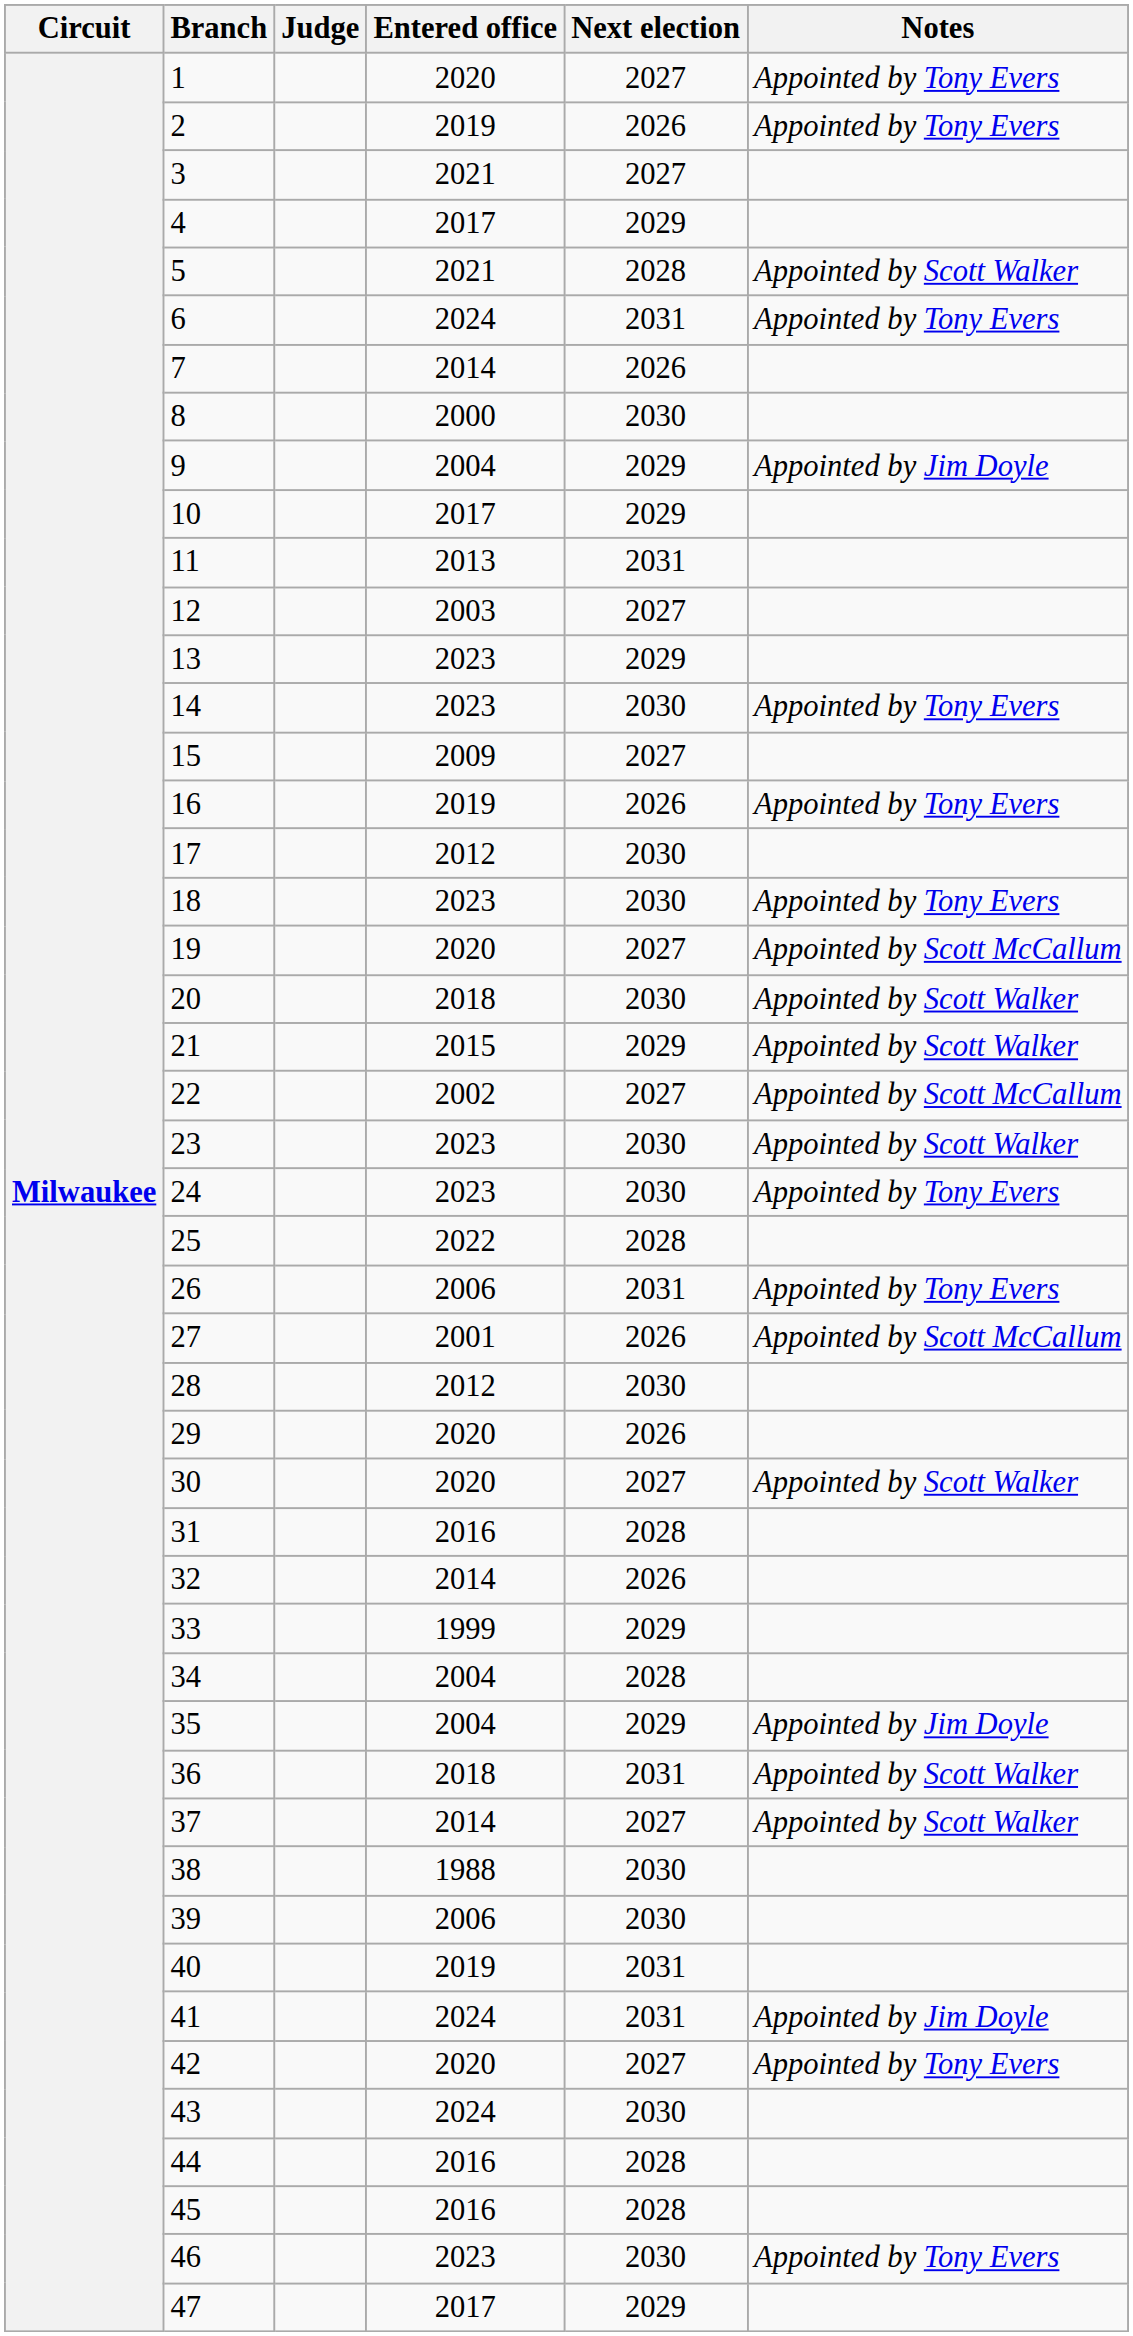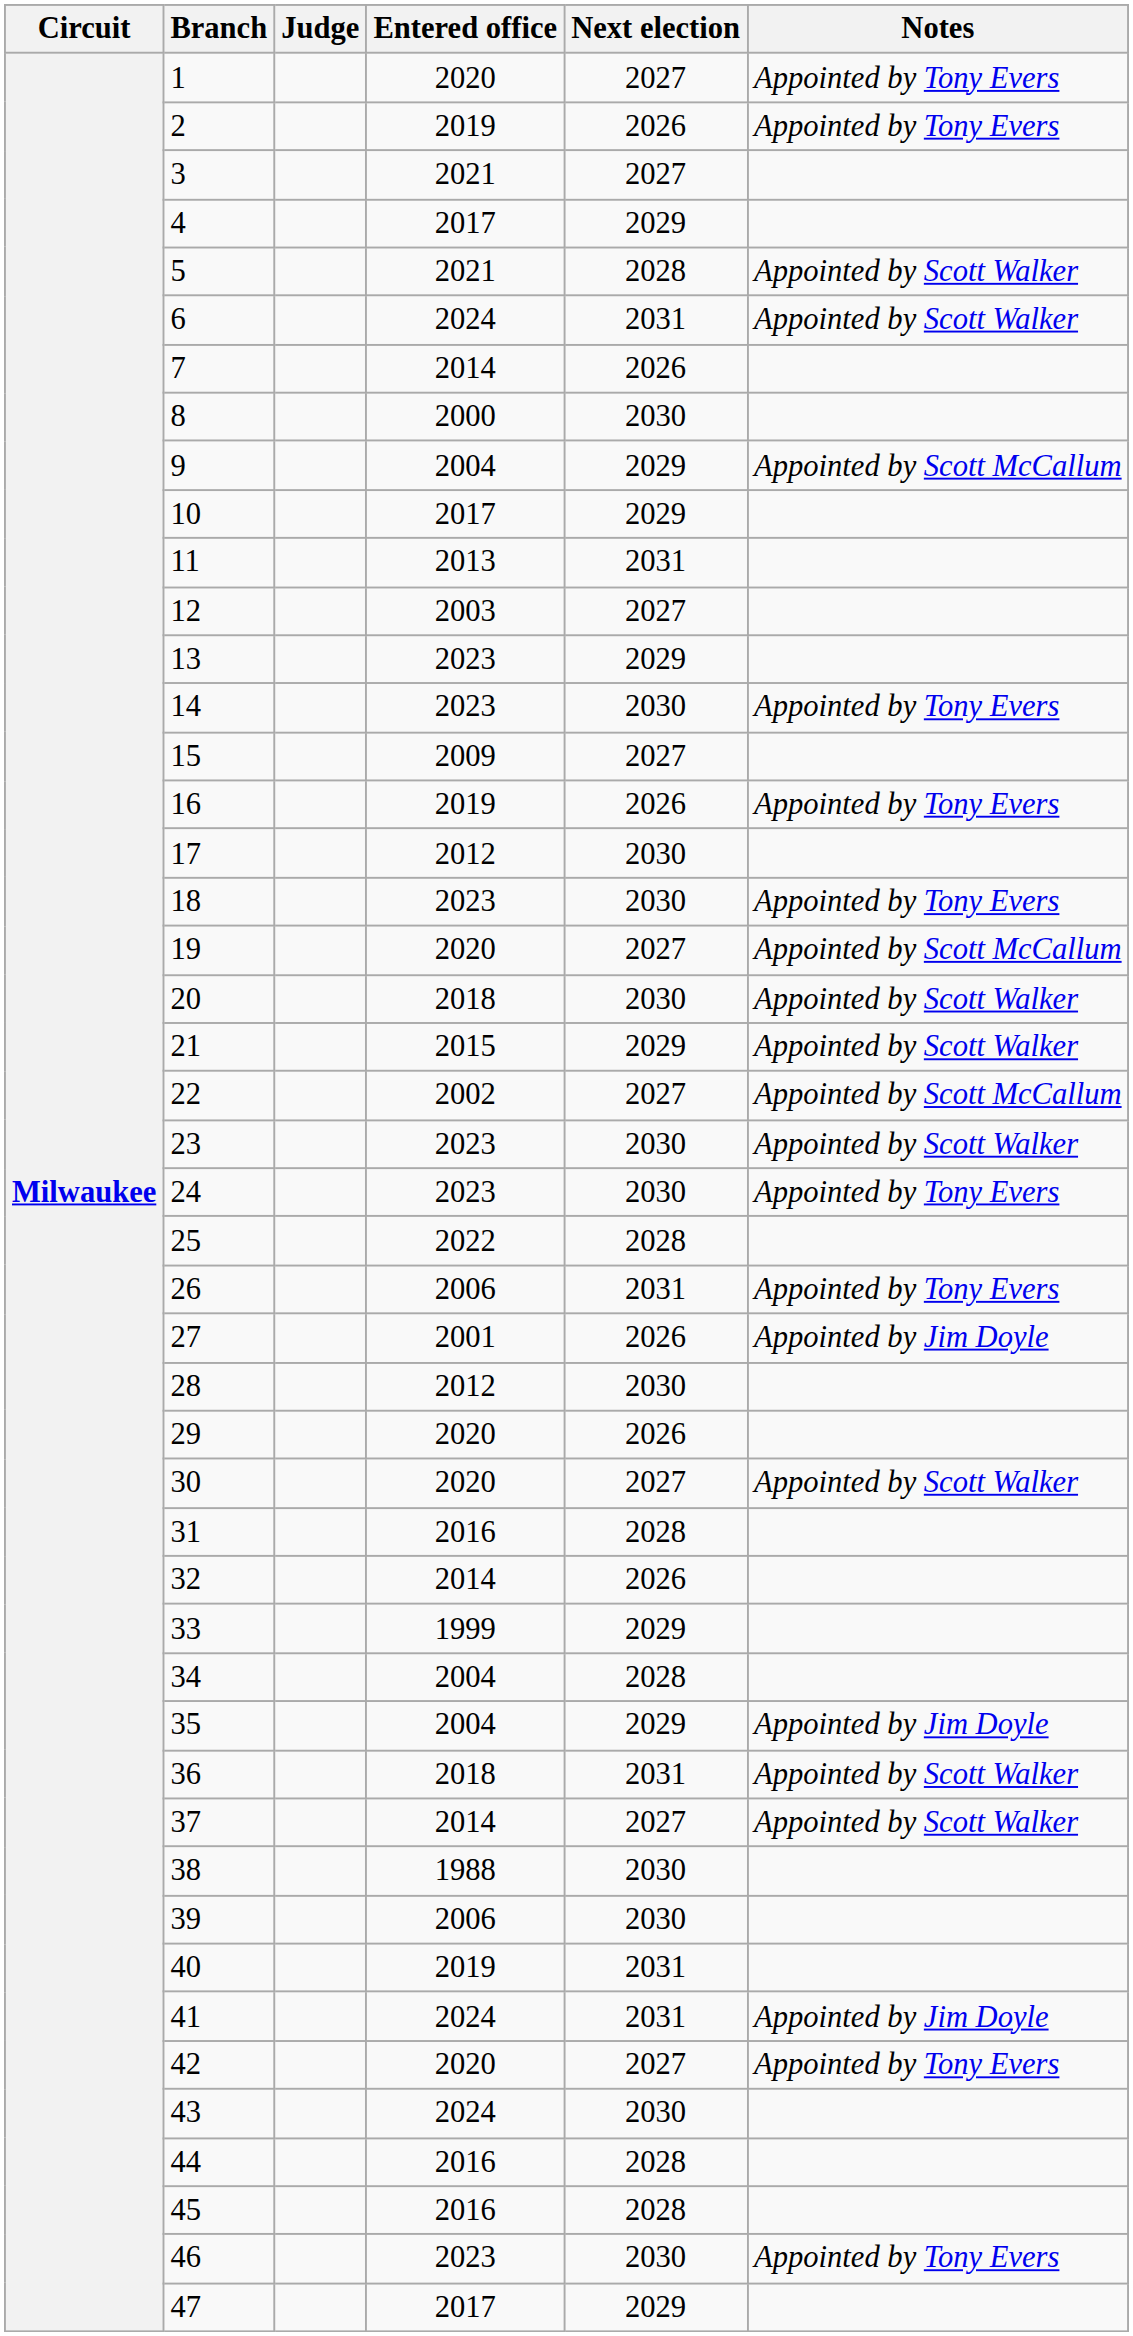 <table class="wikitable sortable">
 <tr>
 <th>Circuit</th>
 <th>Branch</th>
 <th>Judge</th>
 <th>Entered office</th>
 <th>Next election</th>
 <th>Notes</th>
 </tr>
 <tr>
 <th rowspan="47"><a href='#'>Milwaukee</a></th>
 <td>1</td>
 <td></td>
 <td align="center">2020</td>
 <td align="center">2027</td>
 <td><em>Appointed by <a href='#'>Tony Evers</a></em></td>
 </tr>
 <tr>
 <td>2</td>
 <td></td>
 <td align="center">2019</td>
 <td align="center">2026</td>
 <td><em>Appointed by <a href='#'>Tony Evers</a></em></td>
 </tr>
 <tr>
 <td>3</td>
 <td></td>
 <td align="center">2021</td>
 <td align="center">2027</td>
 <td></td>
 </tr>
 <tr>
 <td>4</td>
 <td></td>
 <td align="center">2017</td>
 <td align="center">2029</td>
 <td></td>
 </tr>
 <tr>
 <td>5</td>
 <td></td>
 <td align="center">2021</td>
 <td align="center">2028</td>
 <td><em>Appointed by <a href='#'>Scott Walker</a></em></td>
 </tr>
 <tr>
 <td>6</td>
 <td></td>
 <td align="center">2024</td>
 <td align="center">2031</td>
-<td><em>Appointed by <a href='#'>Tony Evers</a></em></td>
+<td><em>Appointed by <a href='#'>Scott Walker</a></em></td>
 </tr>
 <tr>
 <td>7</td>
 <td></td>
 <td align="center">2014</td>
 <td align="center">2026</td>
 <td></td>
 </tr>
 <tr>
 <td>8</td>
 <td></td>
 <td align="center">2000</td>
 <td align="center">2030</td>
 <td></td>
 </tr>
 <tr>
 <td>9</td>
 <td></td>
 <td align="center">2004</td>
 <td align="center">2029</td>
-<td><em>Appointed by <a href='#'>Jim Doyle</a></em></td>
+<td><em>Appointed by <a href='#'>Scott McCallum</a></em></td>
 </tr>
 <tr>
 <td>10</td>
 <td></td>
 <td align="center">2017</td>
 <td align="center">2029</td>
 <td></td>
 </tr>
 <tr>
 <td>11</td>
 <td></td>
 <td align="center">2013</td>
 <td align="center">2031</td>
 <td></td>
 </tr>
 <tr>
 <td>12</td>
 <td></td>
 <td align="center">2003</td>
 <td align="center">2027</td>
 <td></td>
 </tr>
 <tr>
 <td>13</td>
 <td></td>
 <td align="center">2023</td>
 <td align="center">2029</td>
 <td></td>
 </tr>
 <tr>
 <td>14</td>
 <td></td>
 <td align="center">2023</td>
 <td align="center">2030</td>
 <td><em>Appointed by <a href='#'>Tony Evers</a></em></td>
 </tr>
 <tr>
 <td>15</td>
 <td></td>
 <td align="center">2009</td>
 <td align="center">2027</td>
 <td></td>
 </tr>
 <tr>
 <td>16</td>
 <td></td>
 <td align="center">2019</td>
 <td align="center">2026</td>
 <td><em>Appointed by <a href='#'>Tony Evers</a></em></td>
 </tr>
 <tr>
 <td>17</td>
 <td></td>
 <td align="center">2012</td>
 <td align="center">2030</td>
 <td></td>
 </tr>
 <tr>
 <td>18</td>
 <td></td>
 <td align="center">2023</td>
 <td align="center">2030</td>
 <td><em>Appointed by <a href='#'>Tony Evers</a></em></td>
 </tr>
 <tr>
 <td>19</td>
 <td></td>
 <td align="center">2020</td>
 <td align="center">2027</td>
 <td><em>Appointed by <a href='#'>Scott McCallum</a></em></td>
 </tr>
 <tr>
 <td>20</td>
 <td></td>
 <td align="center">2018</td>
 <td align="center">2030</td>
 <td><em>Appointed by <a href='#'>Scott Walker</a></em></td>
 </tr>
 <tr>
 <td>21</td>
 <td></td>
 <td align="center">2015</td>
 <td align="center">2029</td>
 <td><em>Appointed by <a href='#'>Scott Walker</a></em></td>
 </tr>
 <tr>
 <td>22</td>
 <td></td>
 <td align="center">2002</td>
 <td align="center">2027</td>
 <td><em>Appointed by <a href='#'>Scott McCallum</a></em></td>
 </tr>
 <tr>
 <td>23</td>
 <td></td>
 <td align="center">2023</td>
 <td align="center">2030</td>
 <td><em>Appointed by <a href='#'>Scott Walker</a></em></td>
 </tr>
 <tr>
 <td>24</td>
 <td></td>
 <td align="center">2023</td>
 <td align="center">2030</td>
 <td><em>Appointed by <a href='#'>Tony Evers</a></em></td>
 </tr>
 <tr>
 <td>25</td>
 <td></td>
 <td align="center">2022</td>
 <td align="center">2028</td>
 <td></td>
 </tr>
 <tr>
 <td>26</td>
 <td></td>
 <td align="center">2006</td>
 <td align="center">2031</td>
 <td><em>Appointed by <a href='#'>Tony Evers</a></em></td>
 </tr>
 <tr>
 <td>27</td>
 <td></td>
 <td align="center">2001</td>
 <td align="center">2026</td>
-<td><em>Appointed by <a href='#'>Scott McCallum</a></em></td>
+<td><em>Appointed by <a href='#'>Jim Doyle</a></em></td>
 </tr>
 <tr>
 <td>28</td>
 <td></td>
 <td align="center">2012</td>
 <td align="center">2030</td>
 <td></td>
 </tr>
 <tr>
 <td>29</td>
 <td></td>
 <td align="center">2020</td>
 <td align="center">2026</td>
 <td></td>
 </tr>
 <tr>
 <td>30</td>
 <td></td>
 <td align="center">2020</td>
 <td align="center">2027</td>
 <td><em>Appointed by <a href='#'>Scott Walker</a></em></td>
 </tr>
 <tr>
 <td>31</td>
 <td></td>
 <td align="center">2016</td>
 <td align="center">2028</td>
 <td></td>
 </tr>
 <tr>
 <td>32</td>
 <td></td>
 <td align="center">2014</td>
 <td align="center">2026</td>
 <td></td>
 </tr>
 <tr>
 <td>33</td>
 <td></td>
 <td align="center">1999</td>
 <td align="center">2029</td>
 <td></td>
 </tr>
 <tr>
 <td>34</td>
 <td></td>
 <td align="center">2004</td>
 <td align="center">2028</td>
 <td></td>
 </tr>
 <tr>
 <td>35</td>
 <td></td>
 <td align="center">2004</td>
 <td align="center">2029</td>
 <td><em>Appointed by <a href='#'>Jim Doyle</a></em></td>
 </tr>
 <tr>
 <td>36</td>
 <td></td>
 <td align="center">2018</td>
 <td align="center">2031</td>
 <td><em>Appointed by <a href='#'>Scott Walker</a></em></td>
 </tr>
 <tr>
 <td>37</td>
 <td></td>
 <td align="center">2014</td>
 <td align="center">2027</td>
 <td><em>Appointed by <a href='#'>Scott Walker</a></em></td>
 </tr>
 <tr>
 <td>38</td>
 <td></td>
 <td align="center">1988</td>
 <td align="center">2030</td>
 <td></td>
 </tr>
 <tr>
 <td>39</td>
 <td></td>
 <td align="center">2006</td>
 <td align="center">2030</td>
 <td></td>
 </tr>
 <tr>
 <td>40</td>
 <td></td>
 <td align="center">2019</td>
 <td align="center">2031</td>
 <td></td>
 </tr>
 <tr>
 <td>41</td>
 <td></td>
 <td align="center">2024</td>
 <td align="center">2031</td>
 <td><em>Appointed by <a href='#'>Jim Doyle</a></em></td>
 </tr>
 <tr>
 <td>42</td>
 <td></td>
 <td align="center">2020</td>
 <td align="center">2027</td>
 <td><em>Appointed by <a href='#'>Tony Evers</a></em></td>
 </tr>
 <tr>
 <td>43</td>
 <td></td>
 <td align="center">2024</td>
 <td align="center">2030</td>
 <td></td>
 </tr>
 <tr>
 <td>44</td>
 <td></td>
 <td align="center">2016</td>
 <td align="center">2028</td>
 <td></td>
 </tr>
 <tr>
 <td>45</td>
 <td></td>
 <td align="center">2016</td>
 <td align="center">2028</td>
 <td></td>
 </tr>
 <tr>
 <td>46</td>
 <td></td>
 <td align="center">2023</td>
 <td align="center">2030</td>
 <td><em>Appointed by <a href='#'>Tony Evers</a></em></td>
 </tr>
 <tr>
 <td>47</td>
 <td></td>
 <td align="center">2017</td>
 <td align="center">2029</td>
 <td></td>
 </tr>
 </table>
